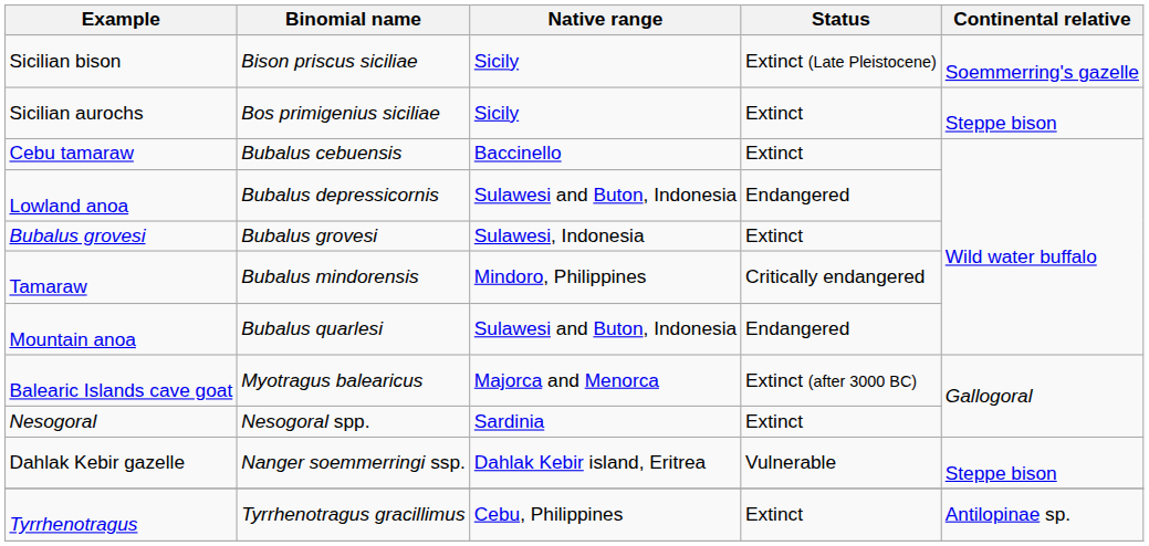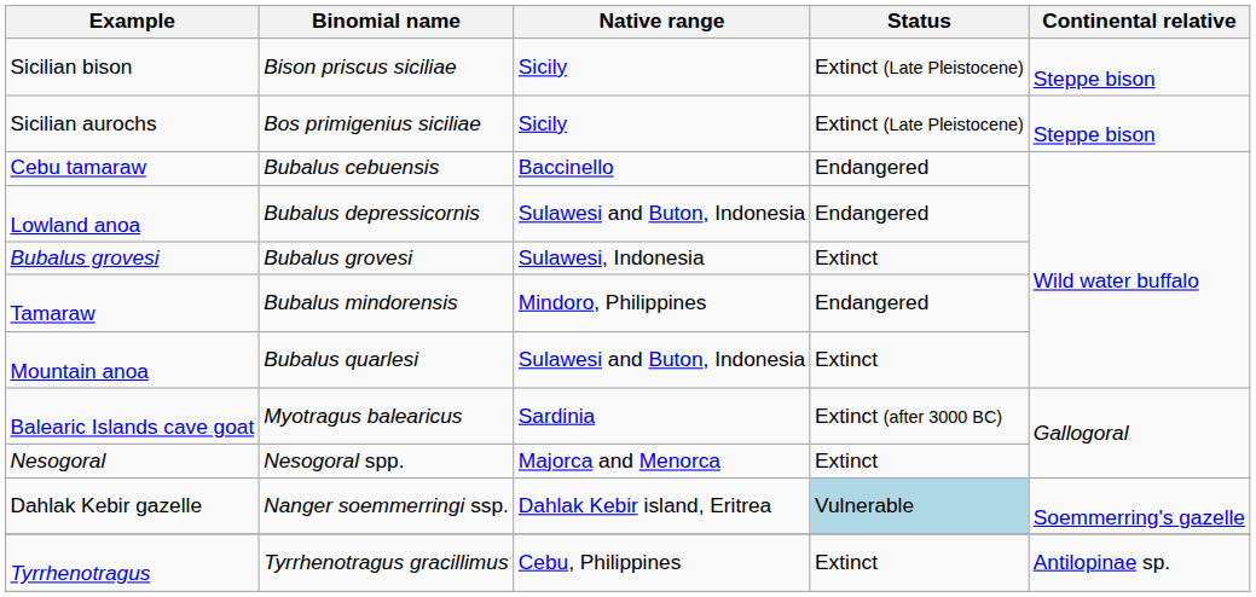 <table class=wikitable>
 <tr>
 <th>Example</th>
 <th>Binomial name</th>
 <th>Native range</th>
 <th>Status</th>
 <th>Continental relative</th>
 </tr>
 <tr>
 <td>Sicilian bison</td>
 <td><em>Bison priscus siciliae</em></td>
 <td><a href='#'>Sicily</a></td>
 <td>Extinct <small>(Late Pleistocene)</small></td>
-<td><br><a href='#'>Soemmerring's gazelle</a></td>
+<td><br><a href='#'>Steppe bison</a></td>
 </tr>
 <tr>
 <td>Sicilian aurochs</td>
 <td><em>Bos primigenius siciliae</em></td>
 <td><a href='#'>Sicily</a></td>
-<td>Extinct</td>
+<td>Extinct <small>(Late Pleistocene)</small></td>
 <td><br><a href='#'>Steppe bison</a></td>
 </tr>
 <tr>
 <td><a href='#'>Cebu tamaraw</a></td>
 <td><em>Bubalus cebuensis</em></td>
 <td><a href='#'>Baccinello</a></td>
-<td>Extinct</td>
+<td>Endangered</td>
 <td rowspan="5"><br><a href='#'>Wild water buffalo</a></td>
 </tr>
 <tr>
 <td><br><a href='#'>Lowland anoa</a></td>
 <td><em>Bubalus depressicornis</em></td>
 <td><a href='#'>Sulawesi</a> and <a href='#'>Buton</a>, Indonesia</td>
 <td>Endangered</td>
 </tr>
 <tr>
 <td><em><a href='#'>Bubalus grovesi</a></em></td>
 <td><em>Bubalus grovesi</em></td>
 <td><a href='#'>Sulawesi</a>, Indonesia</td>
 <td>Extinct</td>
 </tr>
 <tr>
 <td><br><a href='#'>Tamaraw</a></td>
 <td><em>Bubalus mindorensis</em></td>
 <td><a href='#'>Mindoro</a>, Philippines</td>
-<td>Critically endangered</td>
+<td>Endangered</td>
 </tr>
 <tr>
 <td><br><a href='#'>Mountain anoa</a></td>
 <td><em>Bubalus quarlesi</em></td>
 <td><a href='#'>Sulawesi</a> and <a href='#'>Buton</a>, Indonesia</td>
-<td>Endangered</td>
+<td>Extinct</td>
 </tr>
 <tr>
 <td><br><a href='#'>Balearic Islands cave goat</a></td>
 <td><em>Myotragus balearicus</em></td>
-<td><a href='#'>Majorca</a> and <a href='#'>Menorca</a></td>
+<td><a href='#'>Sardinia</a></td>
 <td>Extinct <small>(after 3000 BC)</small></td>
 <td rowspan="2"><em>Gallogoral</em></td>
 </tr>
 <tr>
 <td><em>Nesogoral</em></td>
 <td><em>Nesogoral</em> spp.</td>
-<td><a href='#'>Sardinia</a></td>
+<td><a href='#'>Majorca</a> and <a href='#'>Menorca</a></td>
 <td>Extinct</td>
 </tr>
 <tr>
 <td>Dahlak Kebir gazelle</td>
 <td><em>Nanger soemmerringi</em> ssp.</td>
 <td><a href='#'>Dahlak Kebir</a> island, Eritrea</td>
-<td>Vulnerable</td>
-<td><br><a href='#'>Steppe bison</a></td>
+<td style="background: lightblue;">Vulnerable</td>
+<td><br><a href='#'>Soemmerring's gazelle</a></td>
 </tr>
 <tr>
 </tr>
 <tr>
 <td><br><em><a href='#'>Tyrrhenotragus</a></em></td>
 <td><em>Tyrrhenotragus gracillimus</em></td>
 <td><a href='#'>Cebu</a>, Philippines</td>
 <td>Extinct</td>
 <td><a href='#'>Antilopinae</a> sp.</td>
 </tr>
 <tr>
 </tr>
 </table>
